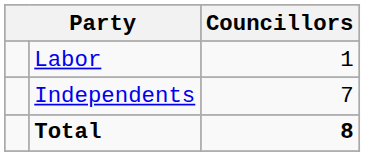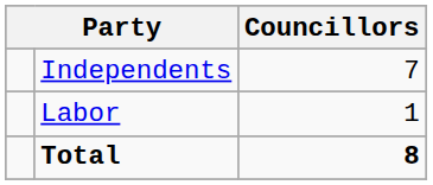 <table class="wikitable">
 <tr>
 <th colspan="2">Party</th>
 <th>Councillors</th>
 </tr>
 <tr>
 <td> </td>
-<td><a href='#'>Labor</a></td>
-<td align=right>1</td>
+<td><a href='#'>Independents</a></td>
+<td align=right>7</td>
 </tr>
 <tr>
 <td> </td>
-<td><a href='#'>Independents</a></td>
-<td align=right>7</td>
+<td><a href='#'>Labor</a></td>
+<td align=right>1</td>
 </tr>
 <tr>
 <td></td>
 <td><strong>Total</strong></td>
 <td align=right><strong>8</strong></td>
 </tr>
 </table>
